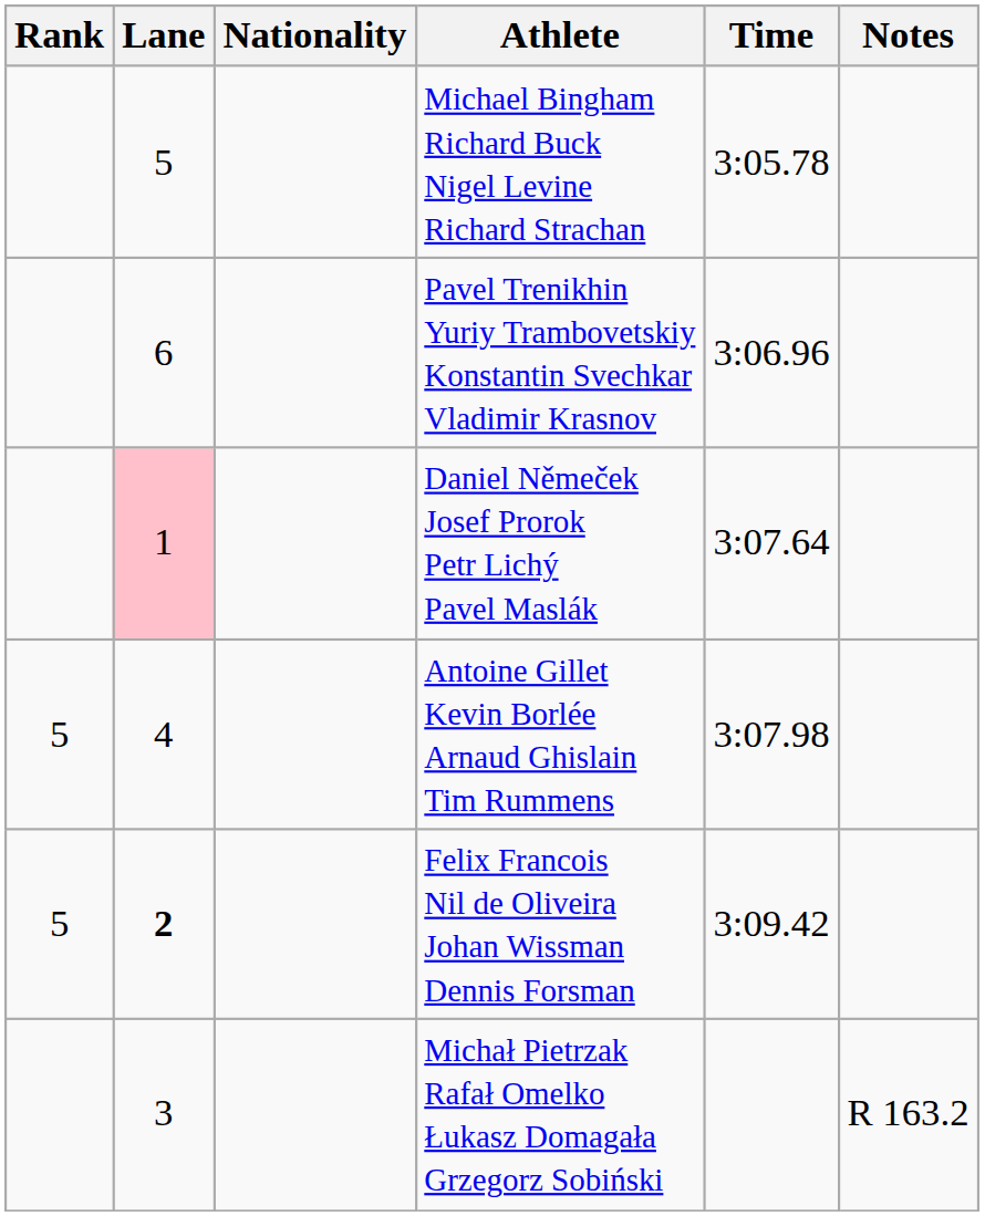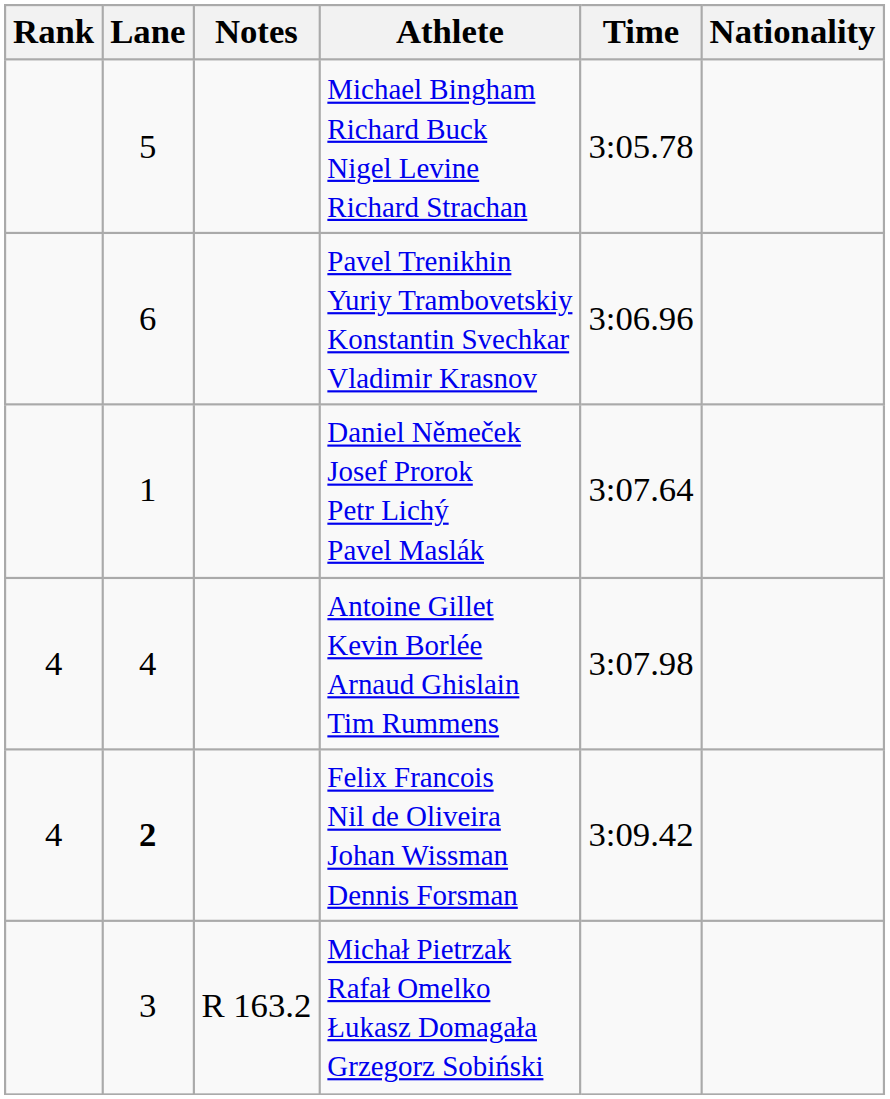 <table class="wikitable sortable" style="text-align:center">
 <tr>
 <th>Rank</th>
 <th>Lane</th>
-<th>Nationality</th>
+<th>Notes</th>
 <th>Athlete</th>
 <th>Time</th>
-<th>Notes</th>
+<th>Nationality</th>
 </tr>
 <tr>
 <td></td>
 <td>5</td>
-<td align=left></td>
+<td></td>
 <td align=left><small><a href='#'>Michael Bingham</a> <br> <a href='#'>Richard Buck</a><br><a href='#'>Nigel Levine</a> <br> <a href='#'>Richard Strachan</a></small></td>
 <td>3:05.78</td>
-<td></td>
+<td align=left></td>
 </tr>
 <tr>
 <td></td>
 <td>6</td>
-<td align=left></td>
+<td></td>
 <td align=left><small><a href='#'>Pavel Trenikhin</a><br><a href='#'>Yuriy Trambovetskiy</a><br><a href='#'>Konstantin Svechkar</a><br><a href='#'>Vladimir Krasnov</a> </small></td>
 <td>3:06.96</td>
-<td></td>
+<td align=left></td>
 </tr>
 <tr>
 <td></td>
-<td style="background: pink;">1</td>
-<td align=left></td>
+<td>1</td>
+<td></td>
 <td align=left><small><a href='#'>Daniel Němeček</a><br><a href='#'>Josef Prorok</a><br><a href='#'>Petr Lichý</a><br><a href='#'>Pavel Maslák</a> </small></td>
 <td>3:07.64</td>
-<td></td>
+<td align=left></td>
 </tr>
 <tr>
-<td>5</td>
 <td>4</td>
-<td align=left></td>
+<td>4</td>
+<td></td>
 <td align=left><small> <a href='#'>Antoine Gillet</a><br><a href='#'>Kevin Borlée</a> <br><a href='#'>Arnaud Ghislain</a> <br><a href='#'>Tim Rummens</a> </small></td>
 <td>3:07.98</td>
-<td></td>
+<td align=left></td>
 </tr>
 <tr>
-<td>5</td>
+<td>4</td>
 <td><strong>2</strong></td>
-<td align=left></td>
+<td></td>
 <td align=left><small><a href='#'>Felix Francois</a> <br><a href='#'>Nil de Oliveira</a> <br><a href='#'>Johan Wissman</a> <br><a href='#'>Dennis Forsman</a> </small></td>
 <td>3:09.42</td>
-<td></td>
+<td align=left></td>
 </tr>
 <tr>
 <td></td>
 <td>3</td>
-<td align=left></td>
+<td>R 163.2</td>
 <td align=left><small><a href='#'>Michał Pietrzak</a> <br><a href='#'>Rafał Omelko</a> <br><a href='#'>Łukasz Domagała</a> <br><a href='#'>Grzegorz Sobiński</a> </small></td>
 <td></td>
-<td>R 163.2</td>
+<td align=left></td>
 </tr>
 </table>
